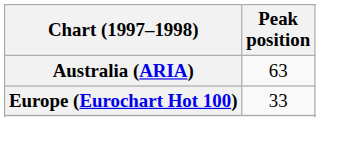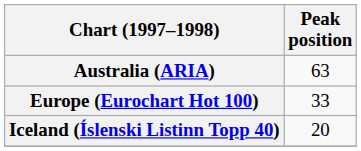 <table class="wikitable sortable plainrowheaders" style="text-align:center">
 <tr>
 <th>Chart (1997–1998)</th>
 <th>Peak<br>position</th>
 </tr>
 <tr>
 <th scope="row">Australia (<a href='#'>ARIA</a>)<br></th>
 <td>63</td>
 </tr>
 <tr>
 <th scope="row">Europe (<a href='#'>Eurochart Hot 100</a>)</th>
 <td>33</td>
 </tr>
 <tr>
+<th scope="row">Iceland (<a href='#'>Íslenski Listinn Topp 40</a>)</th>
+<td>20</td>
+</tr>
+<tr>
 </tr>
 <tr>
 </tr>
 <tr>
 </tr>
 </table>
